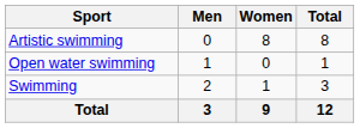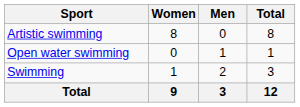 <table class="wikitable sortable" style="text-align:center;">
 <tr>
 <th width=180>Sport</th>
+<th width=55>Women</th>
 <th width=55>Men</th>
-<th width=55>Women</th>
 <th width=55>Total</th>
 </tr>
 <tr>
 <td align=left><a href='#'>Artistic swimming</a></td>
+<td>8</td>
 <td>0</td>
-<td>8</td>
 <td>8</td>
 </tr>
 <tr>
 <td align=left><a href='#'>Open water swimming</a></td>
+<td>0</td>
 <td>1</td>
-<td>0</td>
 <td>1</td>
 </tr>
 <tr>
 <td align=left><a href='#'>Swimming</a></td>
+<td>1</td>
 <td>2</td>
-<td>1</td>
 <td>3</td>
 </tr>
 <tr>
 <th>Total</th>
+<th>9</th>
 <th>3</th>
-<th>9</th>
 <th>12</th>
 </tr>
 </table>
